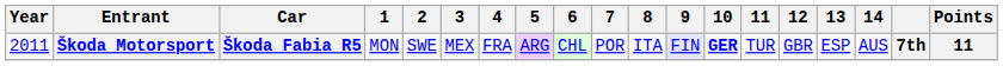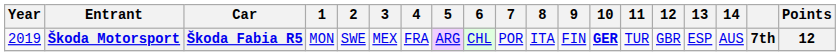 <table class="wikitable" style="text-align:center; font-size:90%">
 <tr>
 <th>Year</th>
 <th>Entrant</th>
 <th>Car</th>
 <th>1</th>
 <th>2</th>
 <th>3</th>
 <th>4</th>
 <th>5</th>
 <th>6</th>
 <th>7</th>
 <th>8</th>
 <th>9</th>
 <th>10</th>
 <th>11</th>
 <th>12</th>
 <th>13</th>
 <th>14</th>
 <th></th>
 <th>Points</th>
 </tr>
 <tr>
-<td><a href='#'>2011</a></td>
+<td><a href='#'>2019</a></td>
 <th><a href='#'>Škoda Motorsport</a></th>
 <th><a href='#'>Škoda Fabia R5</a></th>
 <td><a href='#'>MON</a></td>
 <td><a href='#'>SWE</a></td>
 <td><a href='#'>MEX</a></td>
 <td><a href='#'>FRA</a></td>
 <td style="background:#EFCFFF;"><a href='#'>ARG</a><br></td>
 <td style="background:#DFFFDF;"><a href='#'>CHL</a><br></td>
 <td><a href='#'>POR</a></td>
 <td><a href='#'>ITA</a></td>
-<td style="background: lavender;"><a href='#'>FIN</a></td>
+<td><a href='#'>FIN</a></td>
 <td><strong><a href='#'>GER</a></strong></td>
 <td><a href='#'>TUR</a></td>
 <td><a href='#'>GBR</a></td>
 <td><a href='#'>ESP</a></td>
 <td><a href='#'>AUS</a><br></td>
 <th>7th</th>
-<th>11</th>
+<th>12</th>
 </tr>
 <tr>
 </tr>
 </table>
